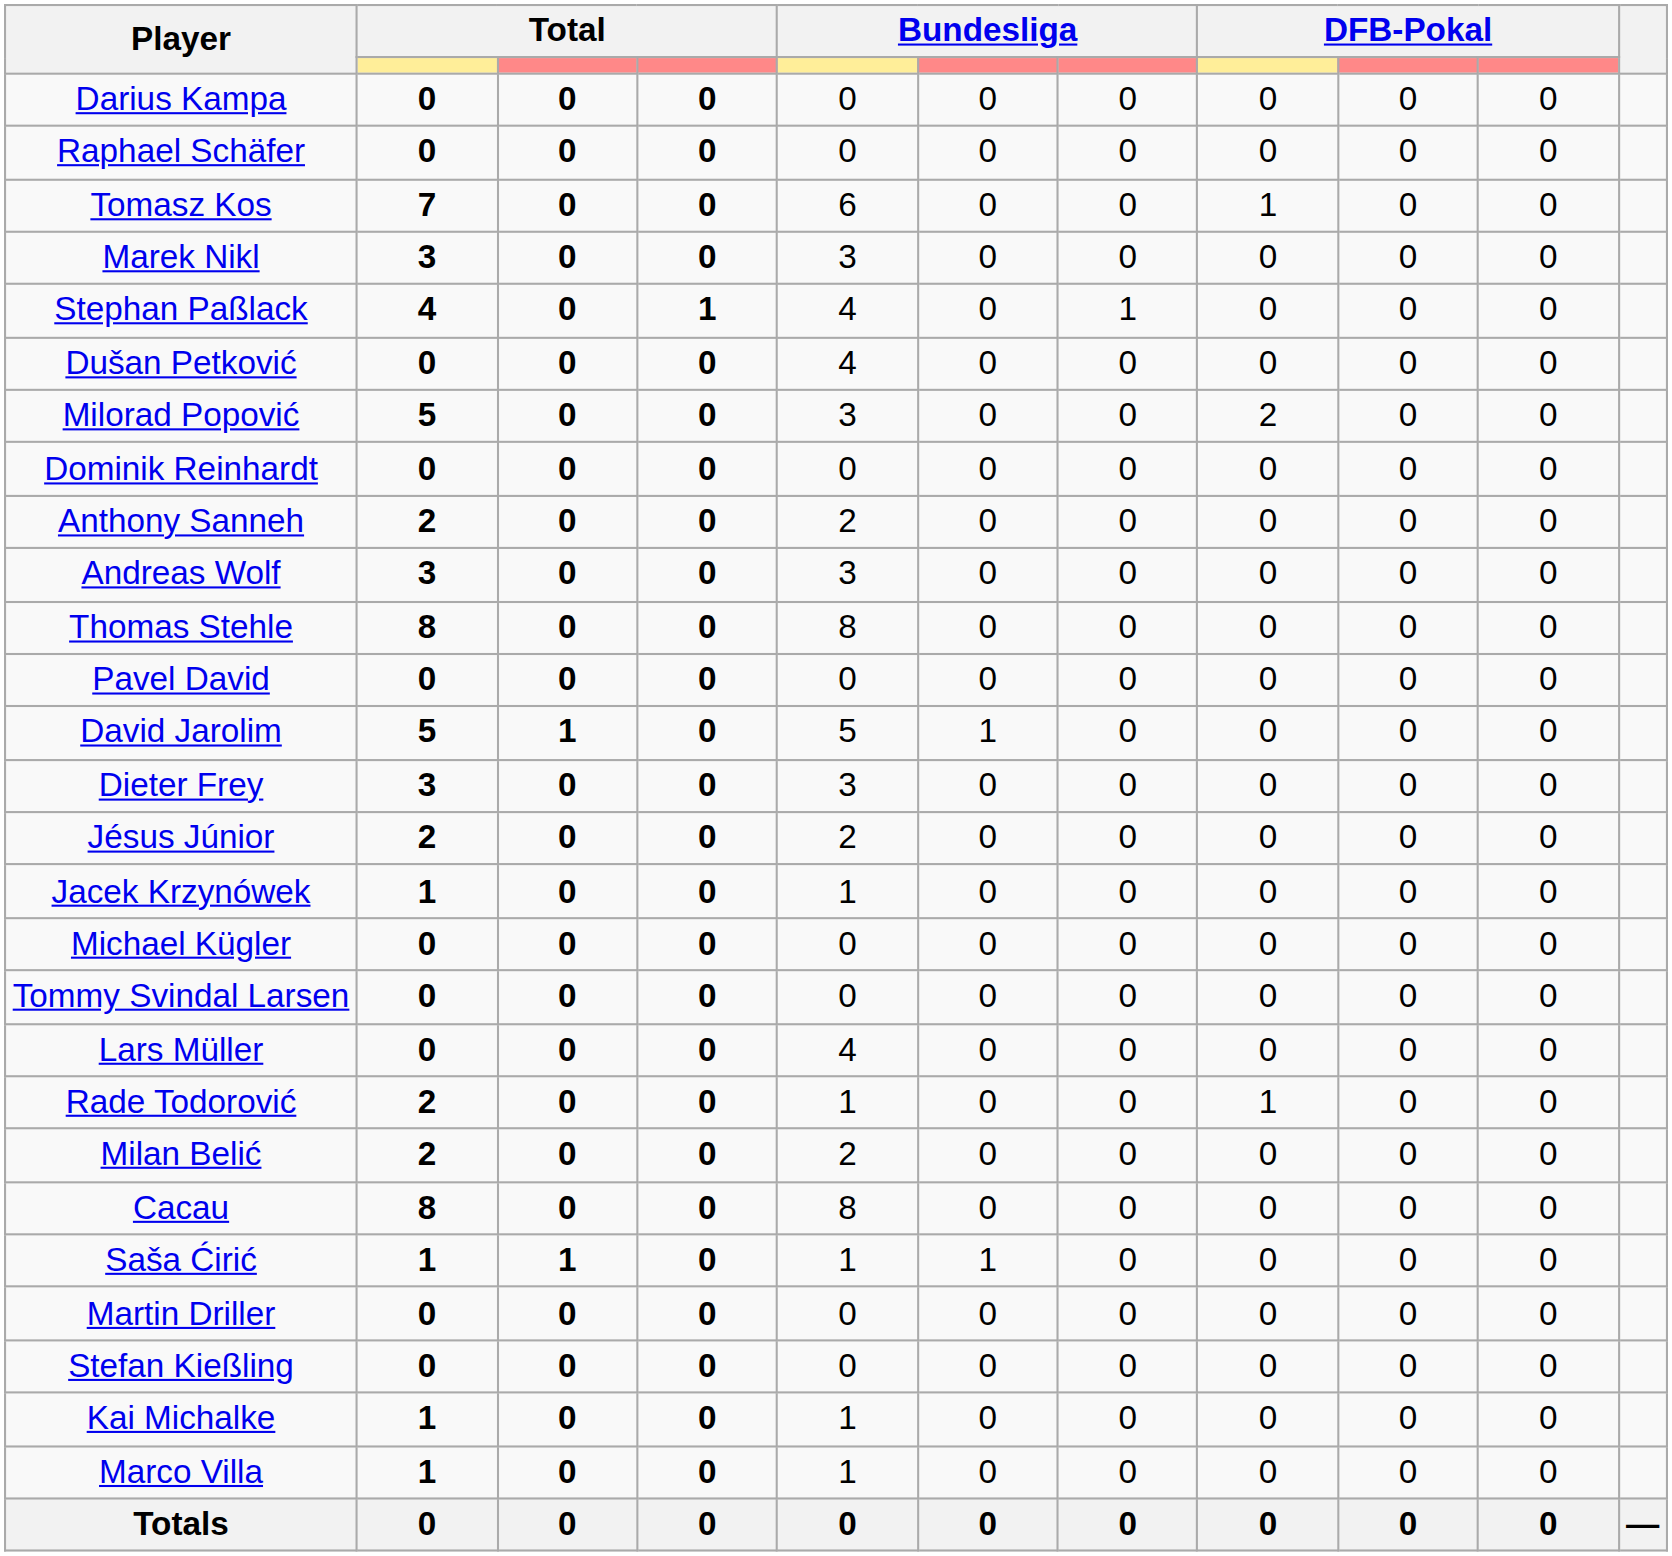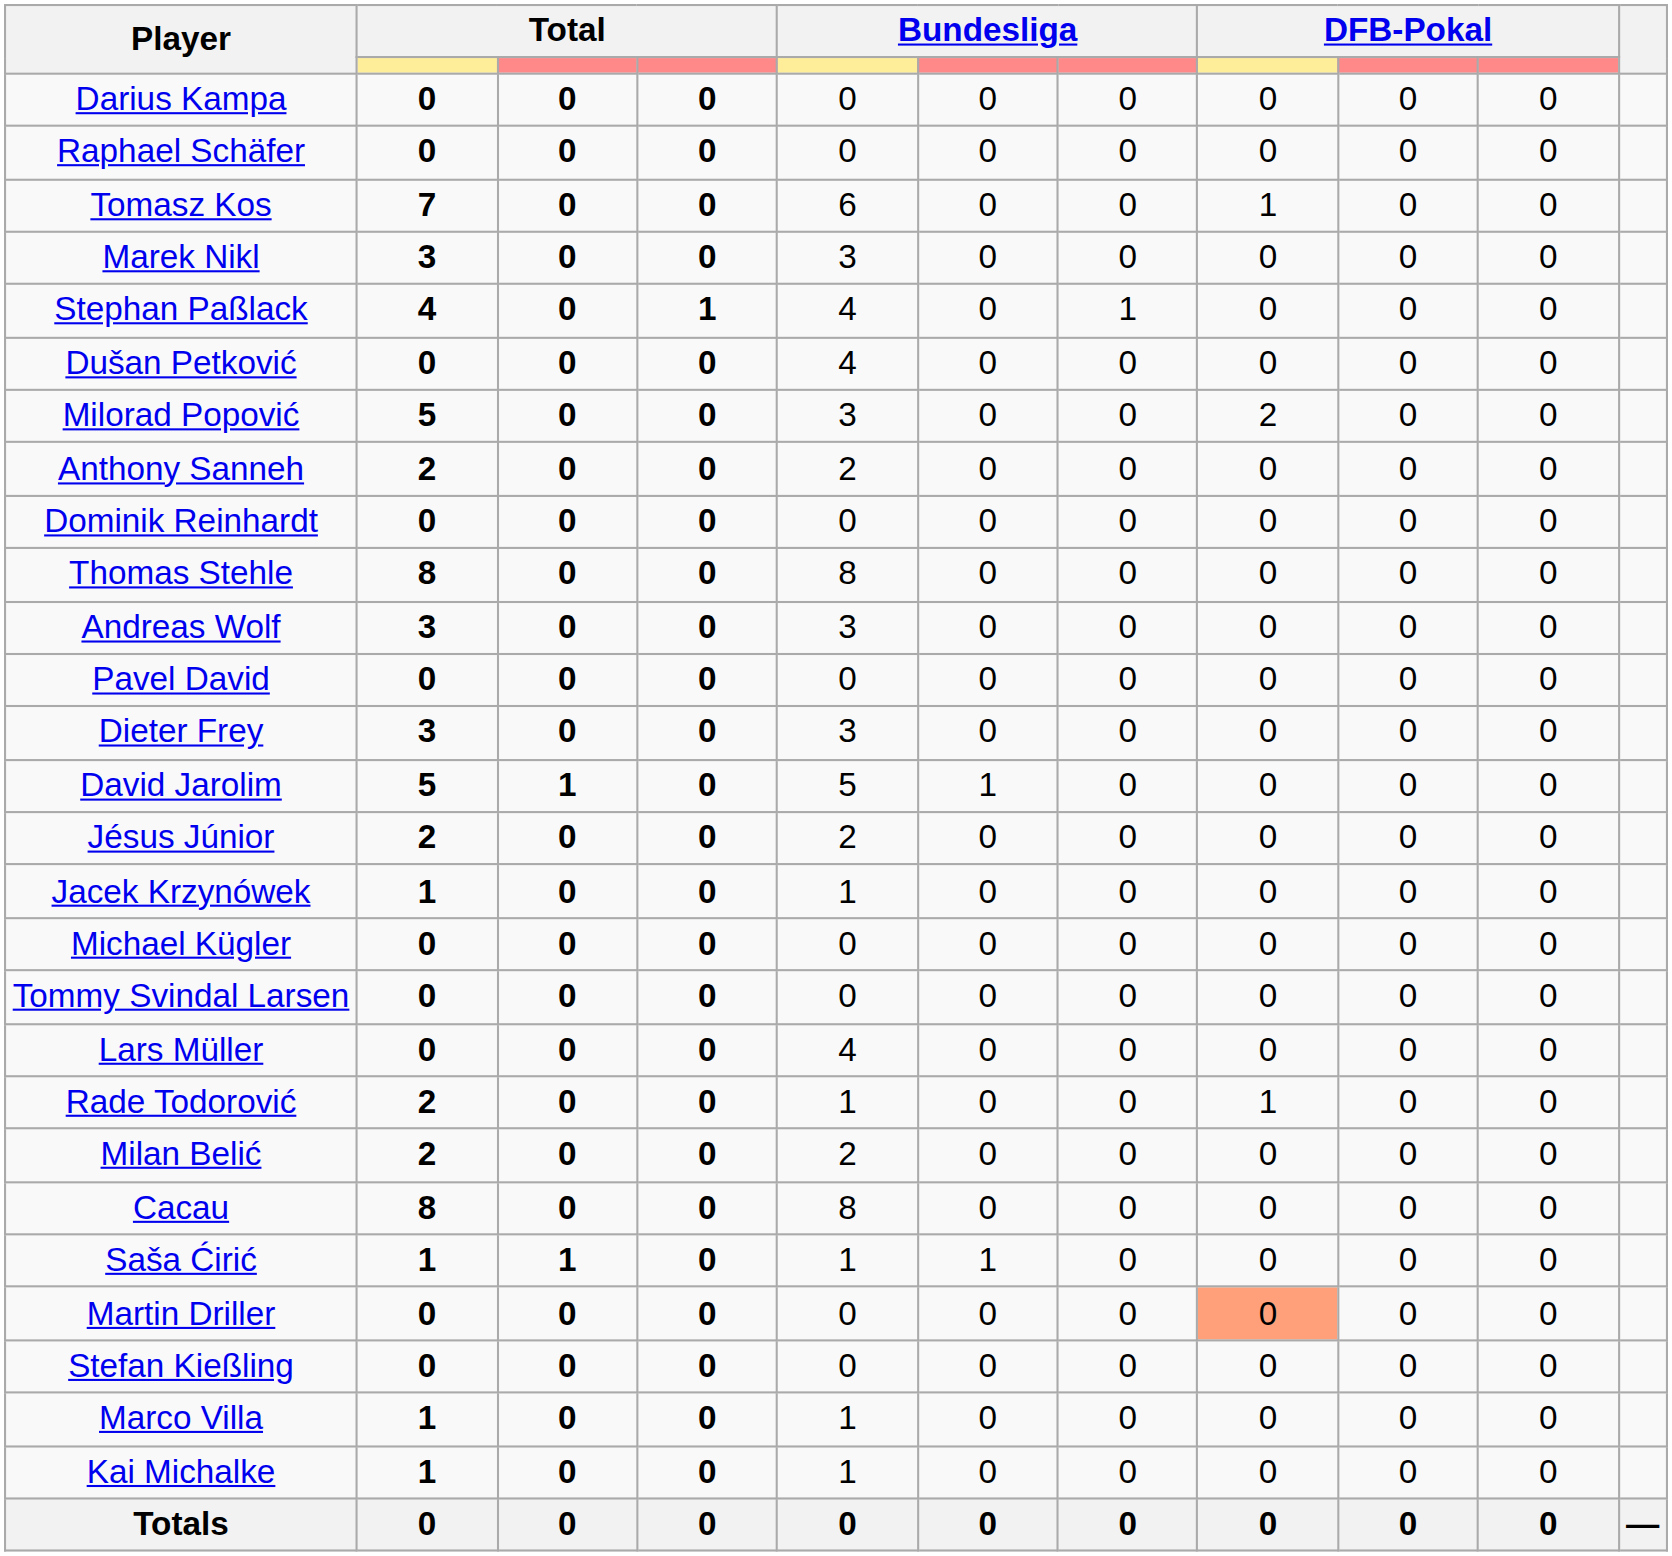 <table class="wikitable" style="text-align:center;">
 <tr style="text-align:center;">
 <th rowspan="2">Player</th>
 <th colspan="3">Total</th>
 <th colspan="3"><a href='#'>Bundesliga</a></th>
 <th colspan="3"><a href='#'>DFB-Pokal</a></th>
 <th rowspan="2"></th>
 </tr>
 <tr>
 <th style="width:60px; background:#fe9;"></th>
 <th style="width:60px; background:#ff8888;"></th>
 <th style="width:60px; background:#ff8888;"></th>
 <th style="width:60px; background:#fe9;"></th>
 <th style="width:60px; background:#ff8888;"></th>
 <th style="width:60px; background:#ff8888;"></th>
 <th style="width:60px; background:#fe9;"></th>
 <th style="width:60px; background:#ff8888;"></th>
 <th style="width:60px; background:#ff8888;"></th>
 </tr>
 <tr>
 <td><a href='#'>Darius Kampa</a></td>
 <td><strong>0</strong></td>
 <td><strong>0</strong></td>
 <td><strong>0</strong></td>
 <td>0</td>
 <td>0</td>
 <td>0</td>
 <td>0</td>
 <td>0</td>
 <td>0</td>
 <td></td>
 </tr>
 <tr>
 <td><a href='#'>Raphael Schäfer</a></td>
 <td><strong>0</strong></td>
 <td><strong>0</strong></td>
 <td><strong>0</strong></td>
 <td>0</td>
 <td>0</td>
 <td>0</td>
 <td>0</td>
 <td>0</td>
 <td>0</td>
 <td></td>
 </tr>
 <tr>
 <td><a href='#'>Tomasz Kos</a></td>
 <td><strong>7</strong></td>
 <td><strong>0</strong></td>
 <td><strong>0</strong></td>
 <td>6</td>
 <td>0</td>
 <td>0</td>
 <td>1</td>
 <td>0</td>
 <td>0</td>
 <td></td>
 </tr>
 <tr>
 <td><a href='#'>Marek Nikl</a></td>
 <td><strong>3</strong></td>
 <td><strong>0</strong></td>
 <td><strong>0</strong></td>
 <td>3</td>
 <td>0</td>
 <td>0</td>
 <td>0</td>
 <td>0</td>
 <td>0</td>
 <td></td>
 </tr>
 <tr>
 <td><a href='#'>Stephan Paßlack</a></td>
 <td><strong>4</strong></td>
 <td><strong>0</strong></td>
 <td><strong>1</strong></td>
 <td>4</td>
 <td>0</td>
 <td>1</td>
 <td>0</td>
 <td>0</td>
 <td>0</td>
 <td></td>
 </tr>
 <tr>
 <td><a href='#'>Dušan Petković</a></td>
 <td><strong>0</strong></td>
 <td><strong>0</strong></td>
 <td><strong>0</strong></td>
 <td>4</td>
 <td>0</td>
 <td>0</td>
 <td>0</td>
 <td>0</td>
 <td>0</td>
 <td></td>
 </tr>
 <tr>
 <td><a href='#'>Milorad Popović</a></td>
 <td><strong>5</strong></td>
 <td><strong>0</strong></td>
 <td><strong>0</strong></td>
 <td>3</td>
 <td>0</td>
 <td>0</td>
 <td>2</td>
 <td>0</td>
 <td>0</td>
 <td></td>
 </tr>
 <tr>
+<td><a href='#'>Anthony Sanneh</a></td>
+<td><strong>2</strong></td>
+<td><strong>0</strong></td>
+<td><strong>0</strong></td>
+<td>2</td>
+<td>0</td>
+<td>0</td>
+<td>0</td>
+<td>0</td>
+<td>0</td>
+<td></td>
+</tr>
+<tr>
 <td><a href='#'>Dominik Reinhardt</a></td>
 <td><strong>0</strong></td>
 <td><strong>0</strong></td>
 <td><strong>0</strong></td>
 <td>0</td>
 <td>0</td>
 <td>0</td>
 <td>0</td>
 <td>0</td>
 <td>0</td>
 <td></td>
 </tr>
 <tr>
-<td><a href='#'>Anthony Sanneh</a></td>
-<td><strong>2</strong></td>
+<td><a href='#'>Thomas Stehle</a></td>
+<td><strong>8</strong></td>
 <td><strong>0</strong></td>
 <td><strong>0</strong></td>
-<td>2</td>
+<td>8</td>
 <td>0</td>
 <td>0</td>
 <td>0</td>
 <td>0</td>
 <td>0</td>
 <td></td>
 </tr>
 <tr>
 <td><a href='#'>Andreas Wolf</a></td>
 <td><strong>3</strong></td>
 <td><strong>0</strong></td>
 <td><strong>0</strong></td>
 <td>3</td>
 <td>0</td>
 <td>0</td>
 <td>0</td>
 <td>0</td>
 <td>0</td>
 <td></td>
 </tr>
 <tr>
-<td><a href='#'>Thomas Stehle</a></td>
-<td><strong>8</strong></td>
+<td><a href='#'>Pavel David</a></td>
 <td><strong>0</strong></td>
 <td><strong>0</strong></td>
-<td>8</td>
+<td><strong>0</strong></td>
+<td>0</td>
 <td>0</td>
 <td>0</td>
 <td>0</td>
 <td>0</td>
 <td>0</td>
 <td></td>
 </tr>
 <tr>
-<td><a href='#'>Pavel David</a></td>
+<td><a href='#'>Dieter Frey</a></td>
+<td><strong>3</strong></td>
 <td><strong>0</strong></td>
 <td><strong>0</strong></td>
-<td><strong>0</strong></td>
-<td>0</td>
+<td>3</td>
 <td>0</td>
 <td>0</td>
 <td>0</td>
 <td>0</td>
 <td>0</td>
 <td></td>
 </tr>
 <tr>
 <td><a href='#'>David Jarolim</a></td>
 <td><strong>5</strong></td>
 <td><strong>1</strong></td>
 <td><strong>0</strong></td>
 <td>5</td>
 <td>1</td>
-<td>0</td>
-<td>0</td>
-<td>0</td>
-<td>0</td>
-<td></td>
-</tr>
-<tr>
-<td><a href='#'>Dieter Frey</a></td>
-<td><strong>3</strong></td>
-<td><strong>0</strong></td>
-<td><strong>0</strong></td>
-<td>3</td>
-<td>0</td>
 <td>0</td>
 <td>0</td>
 <td>0</td>
 <td>0</td>
 <td></td>
 </tr>
 <tr>
 <td><a href='#'>Jésus Júnior</a></td>
 <td><strong>2</strong></td>
 <td><strong>0</strong></td>
 <td><strong>0</strong></td>
 <td>2</td>
 <td>0</td>
 <td>0</td>
 <td>0</td>
 <td>0</td>
 <td>0</td>
 <td></td>
 </tr>
 <tr>
 <td><a href='#'>Jacek Krzynówek</a></td>
 <td><strong>1</strong></td>
 <td><strong>0</strong></td>
 <td><strong>0</strong></td>
 <td>1</td>
 <td>0</td>
 <td>0</td>
 <td>0</td>
 <td>0</td>
 <td>0</td>
 <td></td>
 </tr>
 <tr>
 <td><a href='#'>Michael Kügler</a></td>
 <td><strong>0</strong></td>
 <td><strong>0</strong></td>
 <td><strong>0</strong></td>
 <td>0</td>
 <td>0</td>
 <td>0</td>
 <td>0</td>
 <td>0</td>
 <td>0</td>
 <td></td>
 </tr>
 <tr>
 <td><a href='#'>Tommy Svindal Larsen</a></td>
 <td><strong>0</strong></td>
 <td><strong>0</strong></td>
 <td><strong>0</strong></td>
 <td>0</td>
 <td>0</td>
 <td>0</td>
 <td>0</td>
 <td>0</td>
 <td>0</td>
 <td></td>
 </tr>
 <tr>
 <td><a href='#'>Lars Müller</a></td>
 <td><strong>0</strong></td>
 <td><strong>0</strong></td>
 <td><strong>0</strong></td>
 <td>4</td>
 <td>0</td>
 <td>0</td>
 <td>0</td>
 <td>0</td>
 <td>0</td>
 <td></td>
 </tr>
 <tr>
 <td><a href='#'>Rade Todorović</a></td>
 <td><strong>2</strong></td>
 <td><strong>0</strong></td>
 <td><strong>0</strong></td>
 <td>1</td>
 <td>0</td>
 <td>0</td>
 <td>1</td>
 <td>0</td>
 <td>0</td>
 <td></td>
 </tr>
 <tr>
 <td><a href='#'>Milan Belić</a></td>
 <td><strong>2</strong></td>
 <td><strong>0</strong></td>
 <td><strong>0</strong></td>
 <td>2</td>
 <td>0</td>
 <td>0</td>
 <td>0</td>
 <td>0</td>
 <td>0</td>
 <td></td>
 </tr>
 <tr>
 <td><a href='#'>Cacau</a></td>
 <td><strong>8</strong></td>
 <td><strong>0</strong></td>
 <td><strong>0</strong></td>
 <td>8</td>
 <td>0</td>
 <td>0</td>
 <td>0</td>
 <td>0</td>
 <td>0</td>
 <td></td>
 </tr>
 <tr>
 <td><a href='#'>Saša Ćirić</a></td>
 <td><strong>1</strong></td>
 <td><strong>1</strong></td>
 <td><strong>0</strong></td>
 <td>1</td>
 <td>1</td>
 <td>0</td>
 <td>0</td>
 <td>0</td>
 <td>0</td>
 <td></td>
 </tr>
 <tr>
 <td><a href='#'>Martin Driller</a></td>
 <td><strong>0</strong></td>
 <td><strong>0</strong></td>
 <td><strong>0</strong></td>
 <td>0</td>
 <td>0</td>
 <td>0</td>
-<td>0</td>
+<td style="background: lightsalmon;">0</td>
 <td>0</td>
 <td>0</td>
 <td></td>
 </tr>
 <tr>
 <td><a href='#'>Stefan Kießling</a></td>
 <td><strong>0</strong></td>
 <td><strong>0</strong></td>
 <td><strong>0</strong></td>
 <td>0</td>
 <td>0</td>
 <td>0</td>
 <td>0</td>
 <td>0</td>
 <td>0</td>
 <td></td>
 </tr>
 <tr>
-<td><a href='#'>Kai Michalke</a></td>
+<td><a href='#'>Marco Villa</a></td>
 <td><strong>1</strong></td>
 <td><strong>0</strong></td>
 <td><strong>0</strong></td>
 <td>1</td>
 <td>0</td>
 <td>0</td>
 <td>0</td>
 <td>0</td>
 <td>0</td>
 <td></td>
 </tr>
 <tr>
-<td><a href='#'>Marco Villa</a></td>
+<td><a href='#'>Kai Michalke</a></td>
 <td><strong>1</strong></td>
 <td><strong>0</strong></td>
 <td><strong>0</strong></td>
 <td>1</td>
 <td>0</td>
 <td>0</td>
 <td>0</td>
 <td>0</td>
 <td>0</td>
 <td></td>
 </tr>
 <tr>
 <th>Totals</th>
 <th>0</th>
 <th>0</th>
 <th>0</th>
 <th>0</th>
 <th>0</th>
 <th>0</th>
 <th>0</th>
 <th>0</th>
 <th>0</th>
 <th>—</th>
 </tr>
 </table>
